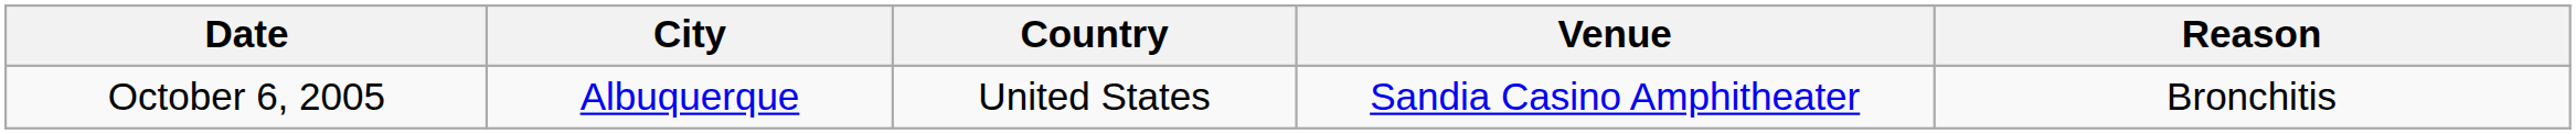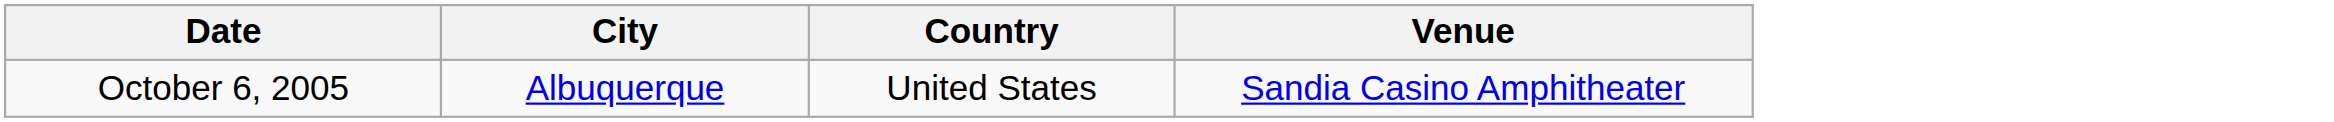 <table class="wikitable plainrowheaders" style="text-align:center;">
 <tr>
 <th scope="col" style="width:12em;">Date</th>
 <th scope="col" style="width:10em;">City</th>
 <th scope="col" style="width:10em;">Country</th>
 <th scope="col" style="width:16em;">Venue</th>
-<th scope="col" style="width:16em;">Reason</th>
 </tr>
 <tr>
 <td>October 6, 2005</td>
 <td><a href='#'>Albuquerque</a></td>
 <td>United States</td>
 <td><a href='#'>Sandia Casino Amphitheater</a></td>
-<td>Bronchitis</td>
 </tr>
 </table>
